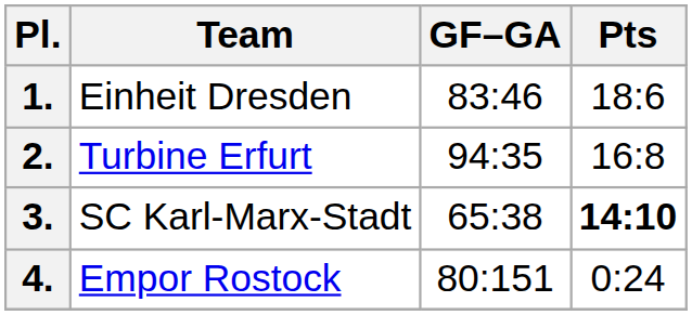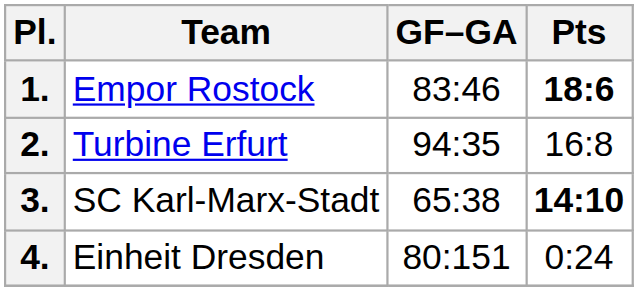 <table class="wikitable">
 <tr>
 <th>Pl.</th>
 <th>Team</th>
 <th>GF–GA</th>
 <th>Pts</th>
 </tr>
 <tr align="left" valign="top" bgcolor="#ffffff">
 <th>1.</th>
-<td>Einheit Dresden</td>
+<td><a href='#'>Empor Rostock</a></td>
 <td align="center">83:46</td>
-<td align="center">18:6</td>
+<td align="center"><strong>18:6</strong></td>
 </tr>
 <tr align="left" valign="top" bgcolor="#ffffff">
 <th>2.</th>
 <td><a href='#'>Turbine Erfurt</a></td>
 <td align="center">94:35</td>
 <td align="center">16:8</td>
 </tr>
 <tr align="left" valign="top" bgcolor="#ffffff">
 <th>3.</th>
 <td>SC Karl-Marx-Stadt</td>
 <td align="center">65:38</td>
 <td align="center"><strong>14:10</strong></td>
 </tr>
 <tr align="left" valign="top" bgcolor="#ffffff">
 <th>4.</th>
-<td><a href='#'>Empor Rostock</a></td>
+<td>Einheit Dresden</td>
 <td align="center">80:151</td>
 <td align="center">0:24</td>
 </tr>
 <tr align="left" valign="top" bgcolor="#ffffff">
 </tr>
 </table>
